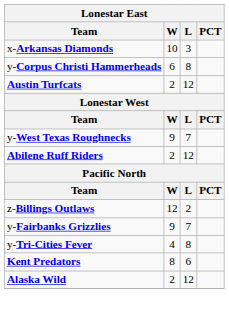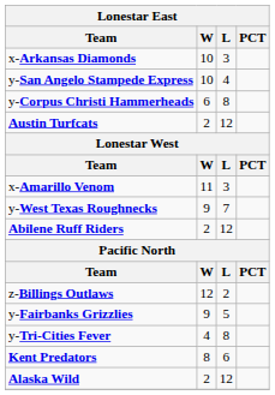 <table class="wikitable" style="text-align:center">
 <tr>
 <th colspan=4>Lonestar East</th>
 </tr>
 <tr>
 <th>Team</th>
 <th>W</th>
 <th>L</th>
 <th>PCT</th>
 </tr>
 <tr>
 <td align=left>x-<strong><a href='#'>Arkansas Diamonds</a></strong></td>
 <td>10</td>
 <td>3</td>
+<td></td>
+</tr>
+<tr>
+<td align=left>y-<strong><a href='#'>San Angelo Stampede Express</a></strong></td>
+<td>10</td>
+<td>4</td>
 <td></td>
 </tr>
 <tr>
 <td align=left>y-<strong><a href='#'>Corpus Christi Hammerheads</a></strong></td>
 <td>6</td>
 <td>8</td>
 <td></td>
 </tr>
 <tr>
 <td align=left><strong><a href='#'>Austin Turfcats</a></strong></td>
 <td>2</td>
 <td>12</td>
 <td></td>
 </tr>
 <tr>
 <th colspan=4>Lonestar West</th>
 </tr>
 <tr>
 <th>Team</th>
 <th>W</th>
 <th>L</th>
 <th>PCT</th>
+</tr>
+<tr>
+<td align=left>x-<strong><a href='#'>Amarillo Venom</a></strong></td>
+<td>11</td>
+<td>3</td>
+<td></td>
 </tr>
 <tr>
 <td align=left>y-<strong><a href='#'>West Texas Roughnecks</a></strong></td>
 <td>9</td>
 <td>7</td>
 <td></td>
 </tr>
 <tr>
 <td align=left><strong><a href='#'>Abilene Ruff Riders</a></strong></td>
 <td>2</td>
 <td>12</td>
 <td></td>
 </tr>
 <tr>
 <th colspan=4>Pacific North</th>
 </tr>
 <tr>
 <th>Team</th>
 <th>W</th>
 <th>L</th>
 <th>PCT</th>
 </tr>
 <tr>
 <td align=left>z-<strong><a href='#'>Billings Outlaws</a></strong></td>
 <td>12</td>
 <td>2</td>
 <td></td>
 </tr>
 <tr>
 <td align=left>y-<strong><a href='#'>Fairbanks Grizzlies</a></strong></td>
 <td>9</td>
-<td>7</td>
+<td>5</td>
 <td></td>
 </tr>
 <tr>
 <td align=left>y-<strong><a href='#'>Tri-Cities Fever</a></strong></td>
 <td>4</td>
 <td>8</td>
 <td></td>
 </tr>
 <tr>
 <td align=left><strong><a href='#'>Kent Predators</a></strong></td>
 <td>8</td>
 <td>6</td>
 <td></td>
 </tr>
 <tr>
 <td align=left><strong><a href='#'>Alaska Wild</a></strong></td>
 <td>2</td>
 <td>12</td>
 <td></td>
 </tr>
 <tr>
 </tr>
 </table>
